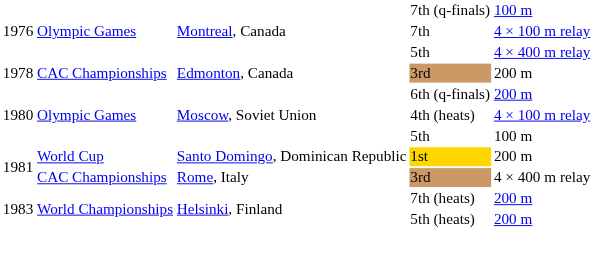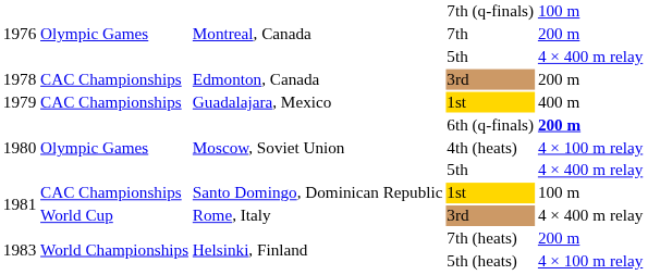 <table>
 <tr>
 <td rowspan=3>1976</td>
 <td rowspan=3><a href='#'>Olympic Games</a></td>
 <td rowspan=3><a href='#'>Montreal</a>, Canada</td>
 <td>7th (q-finals)</td>
 <td><a href='#'>100 m</a></td>
 </tr>
 <tr>
 <td>7th</td>
-<td><a href='#'>4 × 100 m relay</a></td>
+<td><a href='#'>200 m</a></td>
 </tr>
 <tr>
 <td>5th</td>
 <td><a href='#'>4 × 400 m relay</a></td>
 </tr>
 <tr>
 <td>1978</td>
 <td><a href='#'>CAC Championships</a></td>
 <td><a href='#'>Edmonton</a>, Canada</td>
 <td bgcolor=cc9966>3rd</td>
 <td>200 m</td>
 </tr>
 <tr>
+<td>1979</td>
+<td><a href='#'>CAC Championships</a></td>
+<td><a href='#'>Guadalajara</a>, Mexico</td>
+<td bgcolor=gold>1st</td>
+<td>400 m</td>
+</tr>
+<tr>
 <td rowspan=3>1980</td>
 <td rowspan=3><a href='#'>Olympic Games</a></td>
 <td rowspan=3><a href='#'>Moscow</a>, Soviet Union</td>
 <td>6th (q-finals)</td>
-<td><a href='#'>200 m</a></td>
+<td><strong><a href='#'>200 m</a></strong></td>
 </tr>
 <tr>
 <td>4th (heats)</td>
 <td><a href='#'>4 × 100 m relay</a></td>
 </tr>
 <tr>
 <td>5th</td>
+<td><a href='#'>4 × 400 m relay</a></td>
+</tr>
+<tr>
+<td rowspan=2>1981</td>
+<td><a href='#'>CAC Championships</a></td>
+<td><a href='#'>Santo Domingo</a>, Dominican Republic</td>
+<td bgcolor=gold>1st</td>
 <td>100 m</td>
 </tr>
 <tr>
-<td rowspan=2>1981</td>
 <td><a href='#'>World Cup</a></td>
-<td><a href='#'>Santo Domingo</a>, Dominican Republic</td>
-<td bgcolor=gold>1st</td>
-<td>200 m</td>
-</tr>
-<tr>
-<td><a href='#'>CAC Championships</a></td>
 <td><a href='#'>Rome</a>, Italy</td>
 <td bgcolor=cc9966>3rd</td>
 <td>4 × 400 m relay</td>
 </tr>
 <tr>
 <td rowspan=2>1983</td>
 <td rowspan=2><a href='#'>World Championships</a></td>
 <td rowspan=2><a href='#'>Helsinki</a>, Finland</td>
 <td>7th (heats)</td>
 <td><a href='#'>200 m</a></td>
 </tr>
 <tr>
 <td>5th (heats)</td>
-<td><a href='#'>200 m</a></td>
+<td><a href='#'>4 × 100 m relay</a></td>
 </tr>
 </table>
